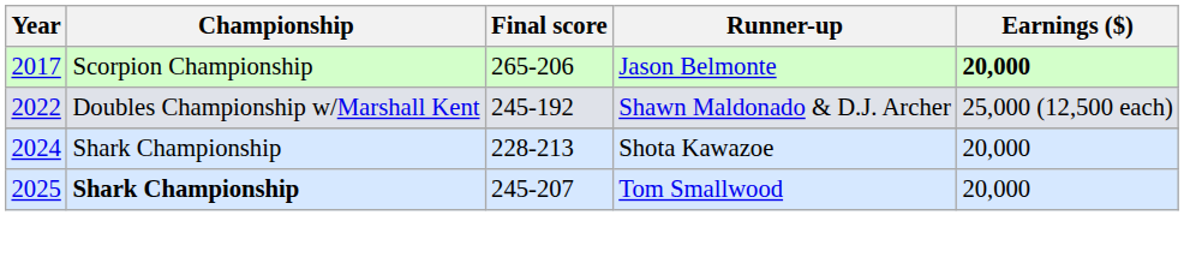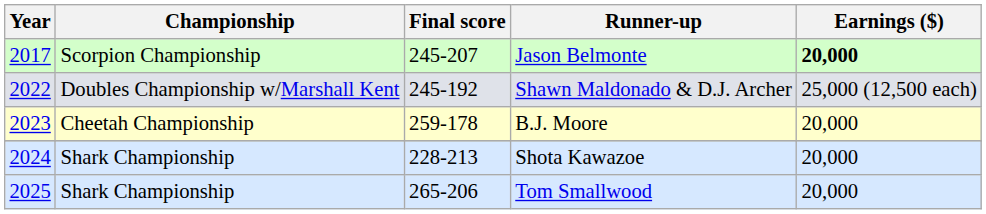 <table class="wikitable" style="font-size:95%;">
 <tr>
 <th>Year</th>
 <th>Championship</th>
 <th>Final score</th>
 <th>Runner-up</th>
 <th>Earnings ($)</th>
 </tr>
 <tr style="background:#d3ffca;">
 <td><a href='#'>2017</a></td>
 <td>Scorpion Championship</td>
-<td>265-206</td>
+<td>245-207</td>
 <td> <a href='#'>Jason Belmonte</a></td>
 <td><strong>20,000</strong></td>
 </tr>
 <tr style="background:#dfe2e9;">
 <td><a href='#'>2022</a></td>
 <td>Doubles Championship w/<a href='#'>Marshall Kent</a></td>
 <td>245-192</td>
 <td> <a href='#'>Shawn Maldonado</a> &  D.J. Archer</td>
 <td>25,000 (12,500 each)</td>
+</tr>
+<tr style="background:#FFFFCC;">
+<td><a href='#'>2023</a></td>
+<td>Cheetah Championship</td>
+<td>259-178</td>
+<td> B.J. Moore</td>
+<td>20,000</td>
 </tr>
 <tr>
 </tr>
 <tr style="background:#D6E8FF;">
 <td><a href='#'>2024</a></td>
 <td>Shark Championship</td>
 <td>228-213</td>
 <td> Shota Kawazoe</td>
 <td>20,000</td>
 </tr>
 <tr style="background:#D6E8FF;">
 <td><a href='#'>2025</a></td>
-<td><strong>Shark Championship</strong></td>
-<td>245-207</td>
+<td>Shark Championship</td>
+<td>265-206</td>
 <td> <a href='#'>Tom Smallwood</a></td>
 <td>20,000</td>
 </tr>
 </table>
